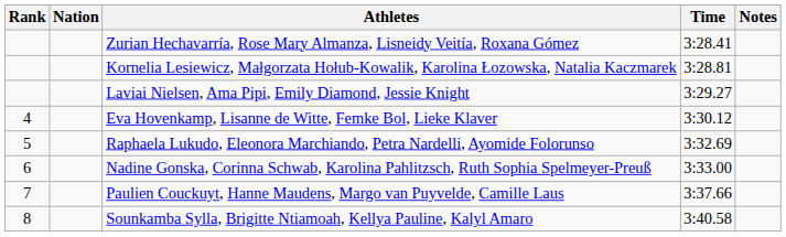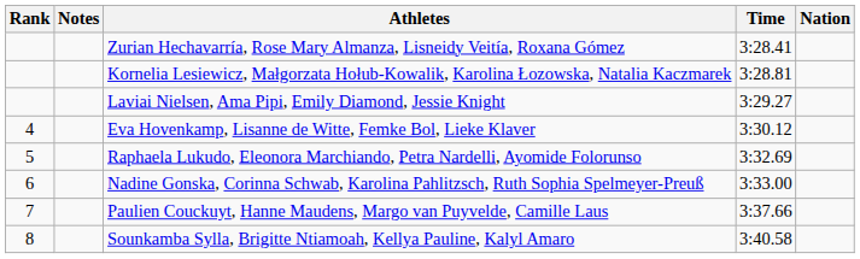 <table class="wikitable sortable" style="text-align:center">
 <tr>
 <th>Rank</th>
-<th>Nation</th>
+<th>Notes</th>
 <th>Athletes</th>
 <th>Time</th>
-<th>Notes</th>
+<th>Nation</th>
 </tr>
 <tr>
 <td></td>
-<td align="left"></td>
+<td></td>
 <td align="left"><a href='#'>Zurian Hechavarría</a>, <a href='#'>Rose Mary Almanza</a>, <a href='#'>Lisneidy Veitía</a>, <a href='#'>Roxana Gómez</a></td>
 <td>3:28.41</td>
-<td></td>
+<td align="left"></td>
 </tr>
 <tr>
 <td></td>
-<td align="left"></td>
+<td></td>
 <td align="left"><a href='#'>Kornelia Lesiewicz</a>, <a href='#'>Małgorzata Hołub-Kowalik</a>, <a href='#'>Karolina Łozowska</a>, <a href='#'>Natalia Kaczmarek</a></td>
 <td>3:28.81</td>
-<td></td>
+<td align="left"></td>
 </tr>
 <tr>
 <td></td>
-<td align="left"></td>
+<td></td>
 <td align="left"><a href='#'>Laviai Nielsen</a>, <a href='#'>Ama Pipi</a>, <a href='#'>Emily Diamond</a>, <a href='#'>Jessie Knight</a></td>
 <td>3:29.27</td>
-<td></td>
+<td align="left"></td>
 </tr>
 <tr>
 <td>4</td>
-<td align="left"></td>
+<td></td>
 <td align="left"><a href='#'>Eva Hovenkamp</a>, <a href='#'>Lisanne de Witte</a>, <a href='#'>Femke Bol</a>, <a href='#'>Lieke Klaver</a></td>
 <td>3:30.12</td>
-<td></td>
+<td align="left"></td>
 </tr>
 <tr>
 <td>5</td>
-<td align="left"></td>
+<td></td>
 <td align="left"><a href='#'>Raphaela Lukudo</a>, <a href='#'>Eleonora Marchiando</a>, <a href='#'>Petra Nardelli</a>, <a href='#'>Ayomide Folorunso</a></td>
 <td>3:32.69</td>
-<td></td>
+<td align="left"></td>
 </tr>
 <tr>
 <td>6</td>
-<td align="left"></td>
+<td></td>
 <td align="left"><a href='#'>Nadine Gonska</a>, <a href='#'>Corinna Schwab</a>, <a href='#'>Karolina Pahlitzsch</a>, <a href='#'>Ruth Sophia Spelmeyer-Preuß</a></td>
 <td>3:33.00</td>
-<td></td>
+<td align="left"></td>
 </tr>
 <tr>
 <td>7</td>
-<td align="left"></td>
+<td></td>
 <td align="left"><a href='#'>Paulien Couckuyt</a>, <a href='#'>Hanne Maudens</a>, <a href='#'>Margo van Puyvelde</a>, <a href='#'>Camille Laus</a></td>
 <td>3:37.66</td>
-<td></td>
+<td align="left"></td>
 </tr>
 <tr>
 <td>8</td>
-<td align="left"></td>
+<td></td>
 <td align="left"><a href='#'>Sounkamba Sylla</a>, <a href='#'>Brigitte Ntiamoah</a>, <a href='#'>Kellya Pauline</a>, <a href='#'>Kalyl Amaro</a></td>
 <td>3:40.58</td>
-<td></td>
+<td align="left"></td>
 </tr>
 </table>
